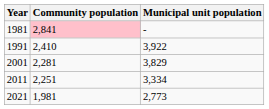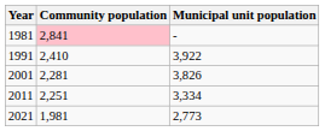 <table class=wikitable>
 <tr>
 <th>Year</th>
 <th>Community population</th>
 <th>Municipal unit population</th>
 </tr>
 <tr>
 <td>1981</td>
 <td style="background: pink;">2,841</td>
 <td>-</td>
 </tr>
 <tr>
 <td>1991</td>
 <td>2,410</td>
 <td>3,922</td>
 </tr>
 <tr>
 <td>2001</td>
 <td>2,281</td>
-<td>3,829</td>
+<td>3,826</td>
 </tr>
 <tr>
 <td>2011</td>
 <td>2,251</td>
 <td>3,334</td>
 </tr>
 <tr>
 <td>2021</td>
 <td>1,981</td>
 <td>2,773</td>
 </tr>
 </table>
